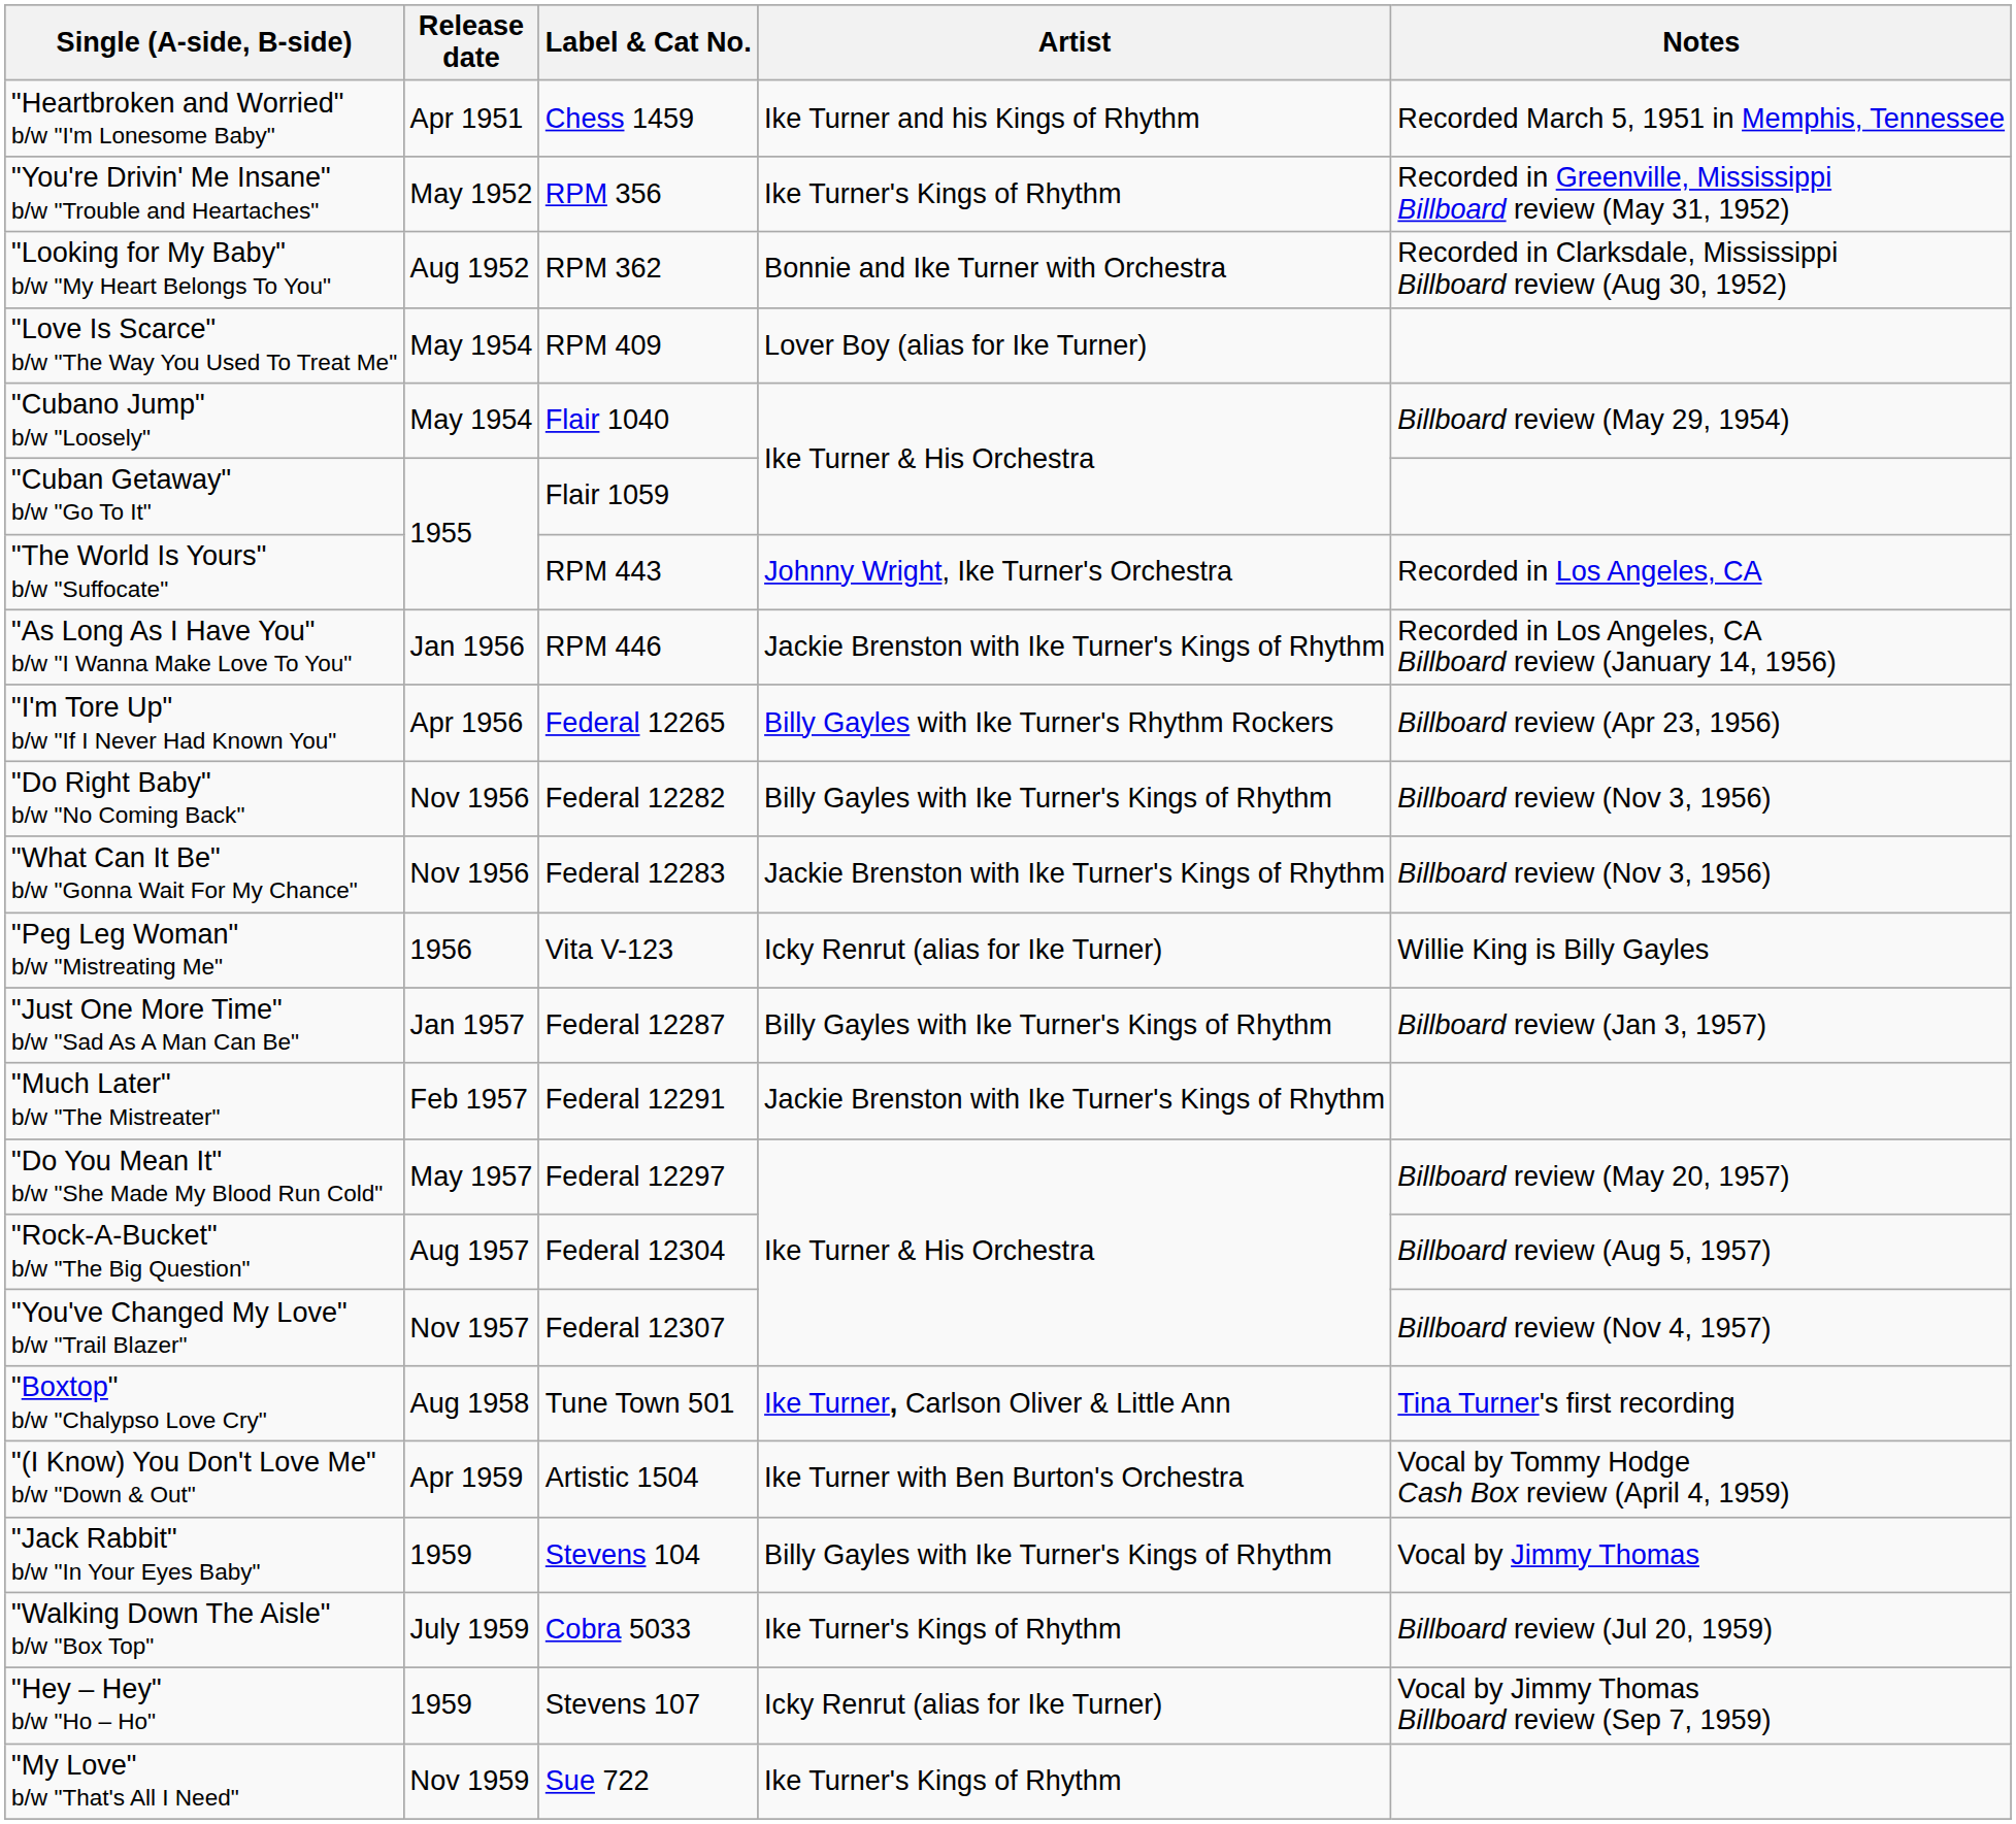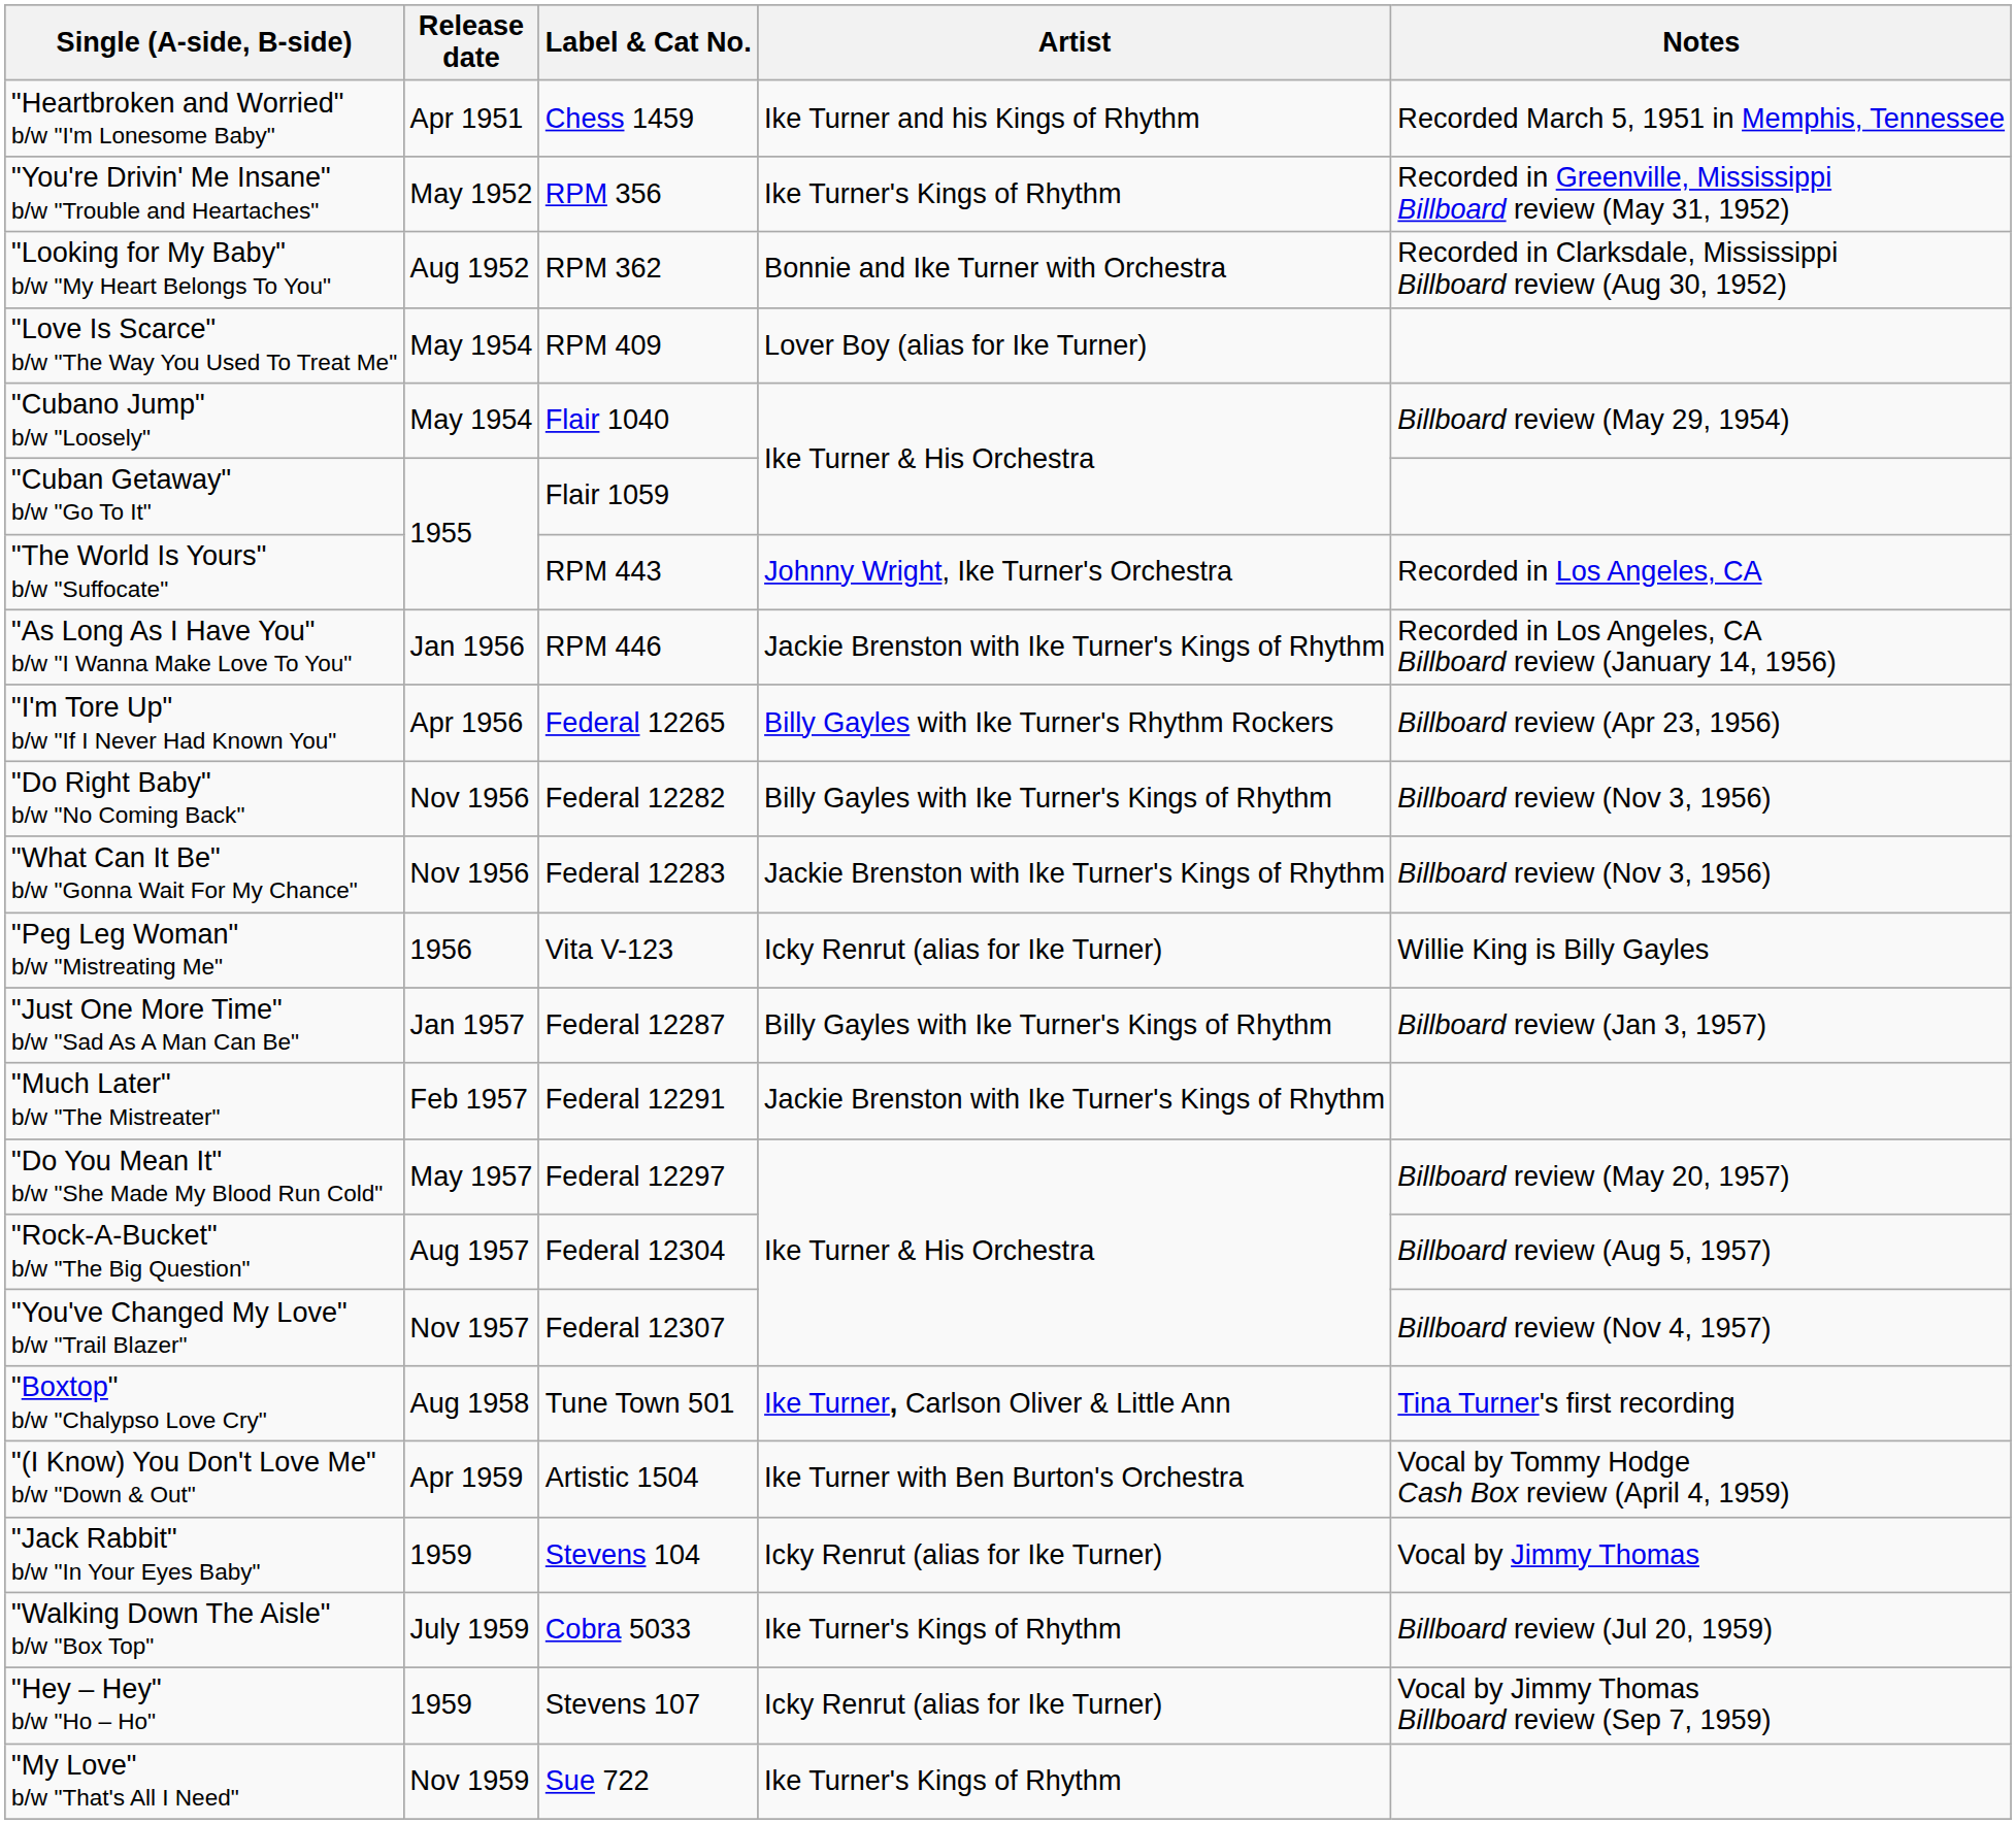 <table class="wikitable">
 <tr>
 <th><strong>Single (A-side, B-side)</strong></th>
 <th>Release<br>date</th>
 <th>Label & Cat No.</th>
 <th>Artist</th>
 <th>Notes</th>
 </tr>
 <tr>
 <td>"Heartbroken and Worried"<br><small>b/w "I'm Lonesome Baby"</small></td>
 <td>Apr 1951</td>
 <td><a href='#'>Chess</a> 1459</td>
 <td>Ike Turner and his Kings of Rhythm</td>
 <td>Recorded March 5, 1951 in <a href='#'>Memphis, Tennessee</a></td>
 </tr>
 <tr>
 <td>"You're Drivin' Me Insane"<br><small>b/w "Trouble and Heartaches"</small></td>
 <td>May 1952</td>
 <td><a href='#'>RPM</a> 356</td>
 <td>Ike Turner's Kings of Rhythm</td>
 <td>Recorded in <a href='#'>Greenville, Mississippi</a><br><em><a href='#'>Billboard</a></em> review (May 31, 1952)</td>
 </tr>
 <tr>
 <td>"Looking for My Baby"<br><small>b/w "My Heart Belongs To You"</small></td>
 <td>Aug 1952</td>
 <td>RPM 362</td>
 <td>Bonnie and Ike Turner with Orchestra</td>
 <td>Recorded in Clarksdale, Mississippi<br><em>Billboard</em> review (Aug 30, 1952)</td>
 </tr>
 <tr>
 <td>"Love Is Scarce"<br><small>b/w "The Way You Used To Treat Me"</small></td>
 <td>May 1954</td>
 <td>RPM 409</td>
 <td>Lover Boy (alias for Ike Turner)</td>
 <td></td>
 </tr>
 <tr>
 <td>"Cubano Jump"<br><small>b/w "Loosely"</small></td>
 <td>May 1954</td>
 <td><a href='#'>Flair</a> 1040</td>
 <td rowspan="2">Ike Turner & His Orchestra</td>
 <td><em>Billboard</em> review (May 29, 1954)</td>
 </tr>
 <tr>
 <td>"Cuban Getaway"<br><small>b/w "Go To It"</small></td>
 <td rowspan="2">1955</td>
 <td>Flair 1059</td>
 <td></td>
 </tr>
 <tr>
 <td>"The World Is Yours"<br><small>b/w "Suffocate"</small></td>
 <td>RPM 443</td>
 <td><a href='#'>Johnny Wright</a>, Ike Turner's Orchestra</td>
 <td>Recorded in <a href='#'>Los Angeles, CA</a></td>
 </tr>
 <tr>
 <td>"As Long As I Have You"<br><small>b/w "I Wanna Make Love To You"</small></td>
 <td>Jan 1956</td>
 <td>RPM 446</td>
 <td>Jackie Brenston with Ike Turner's Kings of Rhythm</td>
 <td>Recorded in Los Angeles, CA<br><em>Billboard</em> review (January 14, 1956)</td>
 </tr>
 <tr>
 <td>"I'm Tore Up"<br><small>b/w "If I Never Had Known You"</small></td>
 <td>Apr 1956</td>
 <td><a href='#'>Federal</a> 12265</td>
 <td><a href='#'>Billy Gayles</a> with Ike Turner's Rhythm Rockers</td>
 <td><em>Billboard</em> review (Apr 23, 1956)</td>
 </tr>
 <tr>
 <td>"Do Right Baby"<br><small>b/w "No Coming Back"</small></td>
 <td>Nov 1956</td>
 <td>Federal 12282</td>
 <td>Billy Gayles with Ike Turner's Kings of Rhythm</td>
 <td><em>Billboard</em> review (Nov 3, 1956)</td>
 </tr>
 <tr>
 <td>"What Can It Be"<br><small>b/w "Gonna Wait For My Chance"</small></td>
 <td>Nov 1956</td>
 <td>Federal 12283</td>
 <td>Jackie Brenston with Ike Turner's Kings of Rhythm</td>
 <td><em>Billboard</em> review (Nov 3, 1956)</td>
 </tr>
 <tr>
 <td>"Peg Leg Woman"<br><small>b/w "Mistreating Me"</small></td>
 <td>1956</td>
 <td>Vita V-123</td>
 <td>Icky Renrut (alias for Ike Turner)</td>
 <td>Willie King is Billy Gayles</td>
 </tr>
 <tr>
 <td>"Just One More Time"<br><small>b/w "Sad As A Man Can Be"</small></td>
 <td>Jan 1957</td>
 <td>Federal 12287</td>
 <td>Billy Gayles with Ike Turner's Kings of Rhythm</td>
 <td><em>Billboard</em> review (Jan 3, 1957)</td>
 </tr>
 <tr>
 <td>"Much Later"<br><small>b/w "The Mistreater"</small></td>
 <td>Feb 1957</td>
 <td>Federal 12291</td>
 <td>Jackie Brenston with Ike Turner's Kings of Rhythm</td>
 <td></td>
 </tr>
 <tr>
 <td>"Do You Mean It"<br><small>b/w "She Made My Blood Run Cold"</small></td>
 <td>May 1957</td>
 <td>Federal 12297</td>
 <td rowspan="3">Ike Turner & His Orchestra</td>
 <td><em>Billboard</em> review (May 20, 1957)</td>
 </tr>
 <tr>
 <td>"Rock-A-Bucket"<br><small>b/w "The Big Question"</small></td>
 <td>Aug 1957</td>
 <td>Federal 12304</td>
 <td><em>Billboard</em> review (Aug 5, 1957)</td>
 </tr>
 <tr>
 <td>"You've Changed My Love"<br><small>b/w "Trail Blazer"</small></td>
 <td>Nov 1957</td>
 <td>Federal 12307</td>
 <td><em>Billboard</em> review (Nov 4, 1957)</td>
 </tr>
 <tr>
 <td>"<a href='#'>Boxtop</a>"<br><small>b/w "Chalypso Love Cry"</small></td>
 <td>Aug 1958</td>
 <td>Tune Town 501</td>
 <td><a href='#'>Ike Turner</a><strong>,</strong> Carlson Oliver & Little Ann</td>
 <td><a href='#'>Tina Turner</a>'s first recording</td>
 </tr>
 <tr>
 <td>"(I Know) You Don't Love Me"<br><small>b/w "Down & Out"</small></td>
 <td>Apr 1959</td>
 <td>Artistic 1504</td>
 <td>Ike Turner with Ben Burton's Orchestra</td>
 <td>Vocal by Tommy Hodge<br><em>Cash Box</em> review (April 4, 1959)</td>
 </tr>
 <tr>
 <td>"Jack Rabbit"<br><small>b/w "In Your Eyes Baby"</small></td>
 <td>1959</td>
 <td><a href='#'>Stevens</a> 104</td>
-<td>Billy Gayles with Ike Turner's Kings of Rhythm</td>
+<td>Icky Renrut (alias for Ike Turner)</td>
 <td>Vocal by <a href='#'>Jimmy Thomas</a></td>
 </tr>
 <tr>
 <td>"Walking Down The Aisle"<br><small>b/w "Box Top"</small></td>
 <td>July 1959</td>
 <td><a href='#'>Cobra</a> 5033</td>
 <td>Ike Turner's Kings of Rhythm</td>
 <td><em>Billboard</em> review (Jul 20, 1959)</td>
 </tr>
 <tr>
 <td>"Hey – Hey"<br><small>b/w "Ho – Ho"</small></td>
 <td>1959</td>
 <td>Stevens 107</td>
 <td>Icky Renrut (alias for Ike Turner)</td>
 <td>Vocal by Jimmy Thomas<br><em>Billboard</em> review (Sep 7, 1959)</td>
 </tr>
 <tr>
 <td>"My Love"<br><small>b/w "That's All I Need"</small></td>
 <td>Nov 1959</td>
 <td><a href='#'>Sue</a> 722</td>
 <td>Ike Turner's Kings of Rhythm</td>
 <td></td>
 </tr>
 </table>
